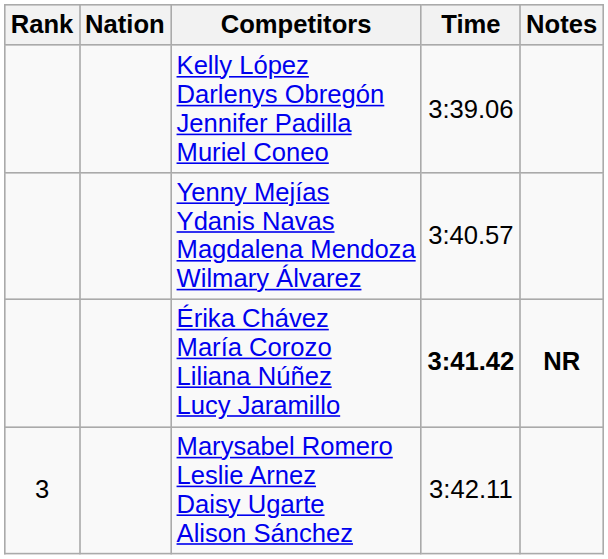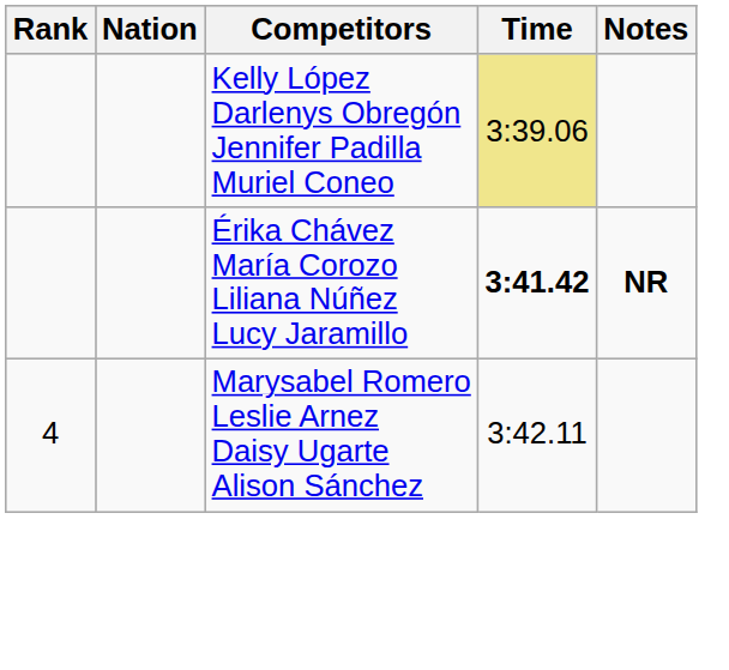 <table class="wikitable sortable" style="text-align:center">
 <tr>
 <th>Rank</th>
 <th>Nation</th>
 <th>Competitors</th>
 <th>Time</th>
 <th>Notes</th>
 </tr>
 <tr>
 <td></td>
 <td align=left></td>
 <td align=left><a href='#'>Kelly López</a><br><a href='#'>Darlenys Obregón</a><br><a href='#'>Jennifer Padilla</a><br><a href='#'>Muriel Coneo</a></td>
-<td>3:39.06</td>
-<td></td>
-</tr>
-<tr>
-<td></td>
-<td align=left></td>
-<td align=left><a href='#'>Yenny Mejías</a><br><a href='#'>Ydanis Navas</a><br><a href='#'>Magdalena Mendoza</a><br><a href='#'>Wilmary Álvarez</a></td>
-<td>3:40.57</td>
+<td style="background: khaki;">3:39.06</td>
 <td></td>
 </tr>
 <tr>
 <td></td>
 <td align=left></td>
 <td align=left><a href='#'>Érika Chávez</a><br><a href='#'>María Corozo</a><br><a href='#'>Liliana Núñez</a><br><a href='#'>Lucy Jaramillo</a></td>
 <td><strong>3:41.42</strong></td>
 <td><strong>NR</strong></td>
 </tr>
 <tr>
-<td>3</td>
+<td>4</td>
 <td align=left></td>
 <td align=left><a href='#'>Marysabel Romero</a><br><a href='#'>Leslie Arnez</a><br><a href='#'>Daisy Ugarte</a><br><a href='#'>Alison Sánchez</a></td>
 <td>3:42.11</td>
 <td></td>
 </tr>
 </table>
